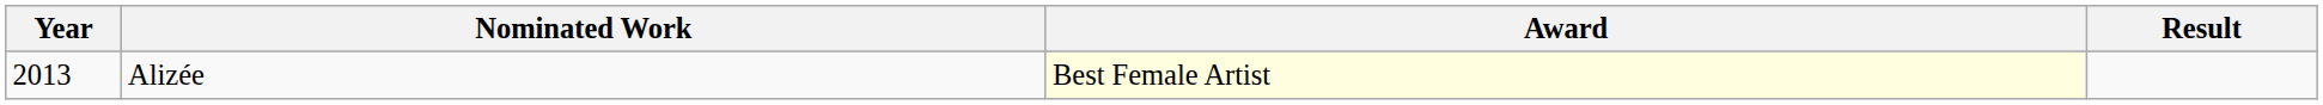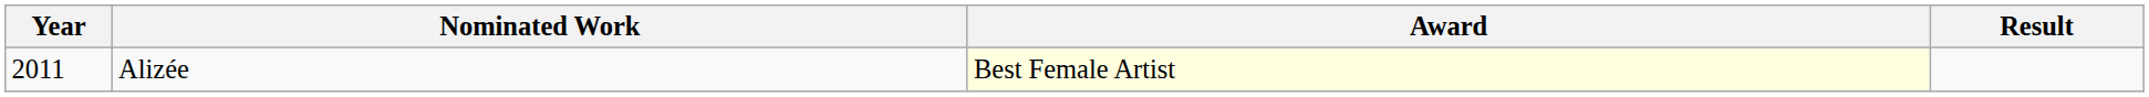 <table class="wikitable" width=100%>
 <tr>
 <th width=5%>Year</th>
 <th width=40%>Nominated Work</th>
 <th width=45%>Award</th>
 <th width=10%>Result</th>
 </tr>
 <tr>
-<td>2013</td>
+<td>2011</td>
 <td>Alizée</td>
 <td style="background: lightyellow;">Best Female Artist</td>
 <td></td>
 </tr>
 </table>
